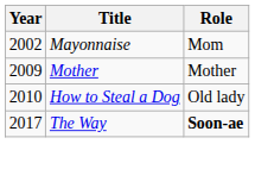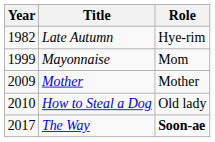 <table class="wikitable sortable">
 <tr>
 <th>Year</th>
 <th>Title</th>
 <th>Role</th>
 </tr>
 <tr>
-<td>2002</td>
+<td>1982</td>
+<td><em>Late Autumn</em></td>
+<td>Hye-rim</td>
+</tr>
+<tr>
+<td>1999</td>
 <td><em>Mayonnaise</em></td>
 <td>Mom</td>
 </tr>
 <tr>
 <td>2009</td>
 <td><em><a href='#'>Mother</a></em></td>
 <td>Mother</td>
 </tr>
 <tr>
 <td>2010</td>
 <td><em><a href='#'>How to Steal a Dog</a></em></td>
 <td>Old lady</td>
 </tr>
 <tr>
 <td>2017</td>
 <td><em><a href='#'>The Way</a></em></td>
 <td><strong>Soon-ae</strong></td>
 </tr>
 </table>
